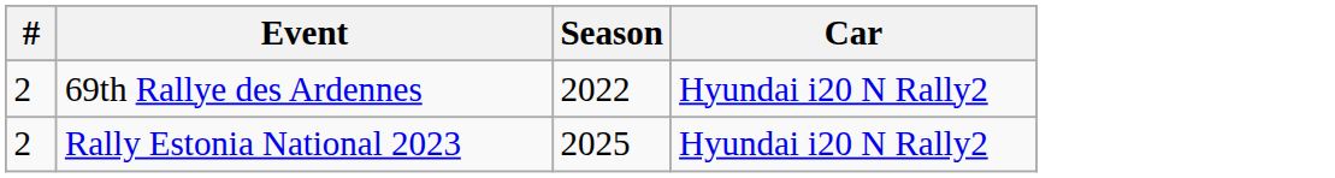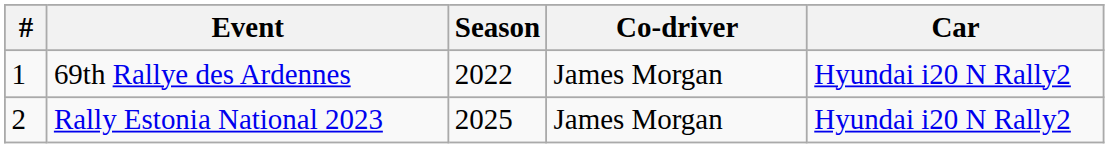 <table class="wikitable">
 <tr>
 <th style="width:1px"> # </th>
 <th style="width:220px">Event</th>
 <th style="width:20px">Season</th>
+<th style="width:140px">Co-driver</th>
 <th style="width:160px">Car</th>
 </tr>
 <tr>
-<td>2</td>
+<td>1</td>
 <td> 69th <a href='#'>Rallye des Ardennes</a></td>
 <td>2022</td>
+<td> James Morgan</td>
 <td><a href='#'>Hyundai i20 N Rally2</a></td>
 </tr>
 <tr>
 <td>2</td>
 <td> <a href='#'>Rally Estonia National 2023</a></td>
 <td>2025</td>
+<td> James Morgan</td>
 <td><a href='#'>Hyundai i20 N Rally2</a></td>
 </tr>
 </table>
